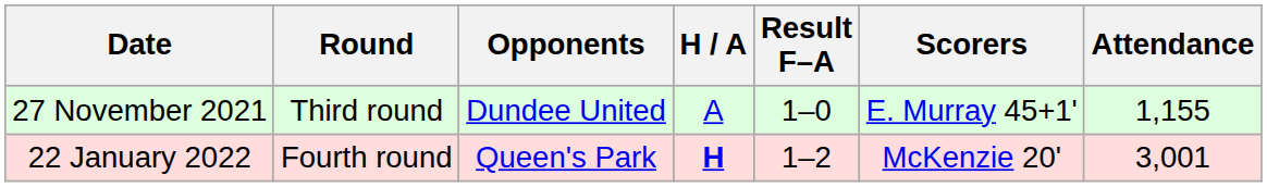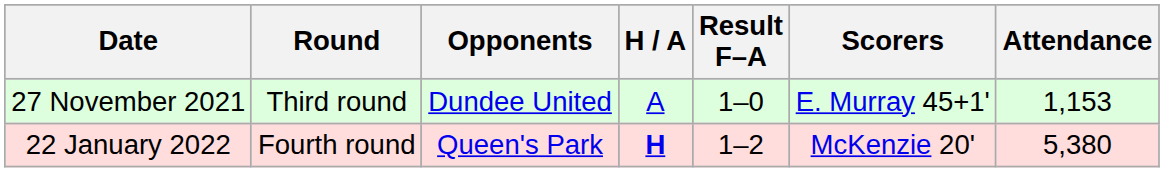 <table class="wikitable" style="text-align:center">
 <tr>
 <th>Date</th>
 <th>Round</th>
 <th>Opponents</th>
 <th>H / A</th>
 <th>Result<br>F–A</th>
 <th>Scorers</th>
 <th>Attendance</th>
 </tr>
 <tr bgcolor=#ddffdd>
 <td>27 November 2021</td>
 <td>Third round</td>
 <td><a href='#'>Dundee United</a></td>
 <td><a href='#'>A</a></td>
 <td>1–0</td>
 <td><a href='#'>E. Murray</a> 45+1'</td>
-<td>1,155</td>
+<td>1,153</td>
 </tr>
 <tr bgcolor=#ffdddd>
 <td>22 January 2022</td>
 <td>Fourth round</td>
 <td><a href='#'>Queen's Park</a></td>
 <td><strong><a href='#'>H</a></strong></td>
 <td>1–2 </td>
 <td><a href='#'>McKenzie</a> 20'</td>
-<td>3,001</td>
+<td>5,380</td>
 </tr>
 </table>
